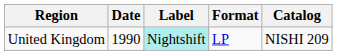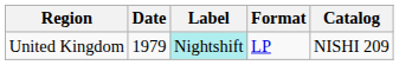 <table class="wikitable">
 <tr>
 <th>Region</th>
 <th>Date</th>
 <th>Label</th>
 <th>Format</th>
 <th>Catalog</th>
 </tr>
 <tr>
 <td>United Kingdom</td>
-<td>1990</td>
+<td>1979</td>
 <td style="background: paleturquoise;">Nightshift</td>
 <td><a href='#'>LP</a></td>
 <td>NISHI 209</td>
 </tr>
 </table>
